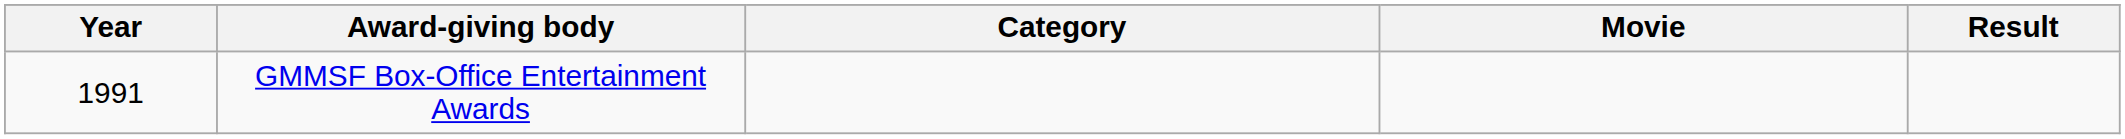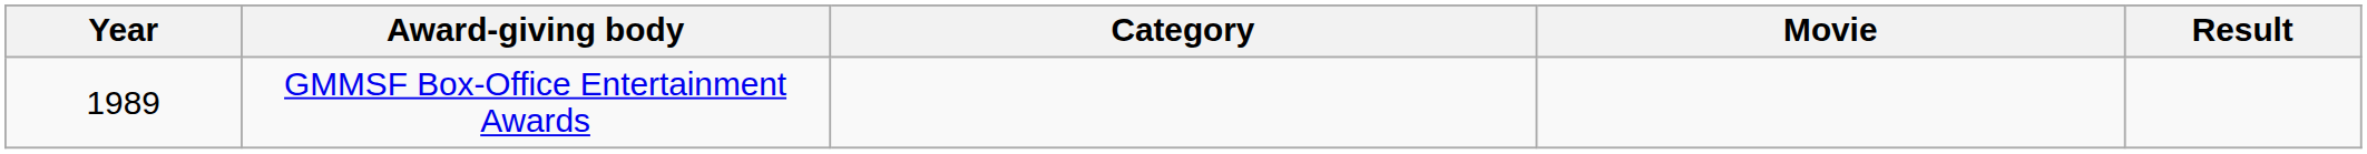 <table | width="90%" class="wikitable sortable">
 <tr>
 <th width="10%">Year</th>
 <th width="25%">Award-giving body</th>
 <th width="30%">Category</th>
 <th width="25%">Movie</th>
 <th width="10%">Result</th>
 </tr>
 <tr>
-<td rowspan="" align="center">1991</td>
+<td rowspan="" align="center">1989</td>
 <td rowspan="" align=center><a href='#'>GMMSF Box-Office Entertainment Awards</a></td>
 <td></td>
 <td></td>
 <td></td>
 </tr>
 </table>
